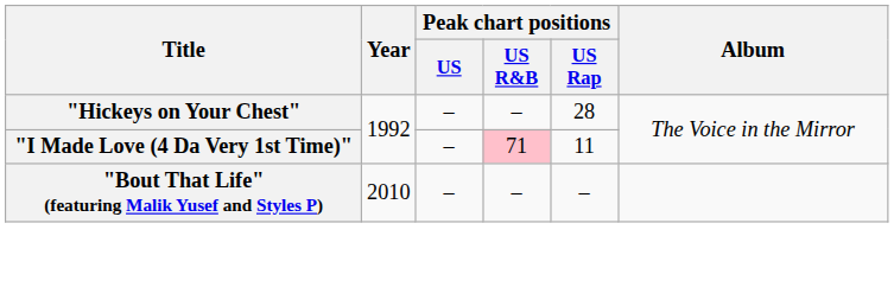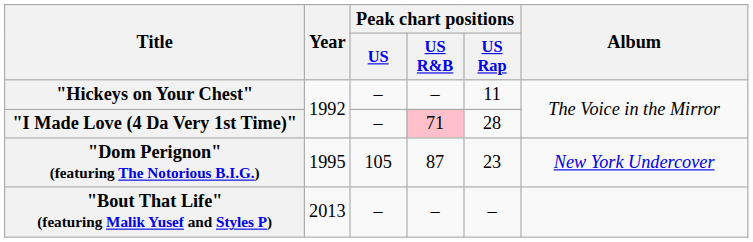 <table class="wikitable plainrowheaders" style="text-align:center;">
 <tr>
 <th scope="col" rowspan="2" style="width:16em;">Title</th>
 <th scope="col" rowspan="2">Year</th>
 <th scope="col" colspan="3">Peak chart positions</th>
 <th scope="col" rowspan="2" style="width:12em;">Album</th>
 </tr>
 <tr>
 <th scope="col" style="width:3em;font-size:90%;"><a href='#'>US</a></th>
 <th scope="col" style="width:3em;font-size:90%;"><a href='#'>US R&B</a></th>
 <th scope="col" style="width:3em;font-size:90%;"><a href='#'>US Rap</a></th>
 </tr>
 <tr>
 <th scope="row">"Hickeys on Your Chest"</th>
 <td rowspan="2">1992</td>
 <td>–</td>
 <td>–</td>
-<td>28</td>
+<td>11</td>
 <td rowspan="2"><em>The Voice in the Mirror</em></td>
 </tr>
 <tr>
 <th scope="row">"I Made Love (4 Da Very 1st Time)"</th>
 <td>–</td>
 <td style="background: pink;">71</td>
-<td>11</td>
+<td>28</td>
+</tr>
+<tr>
+<th scope="row">"Dom Perignon"<br><small>(featuring <a href='#'>The Notorious B.I.G.</a>)</small></th>
+<td>1995</td>
+<td>105</td>
+<td>87</td>
+<td>23</td>
+<td><em><a href='#'>New York Undercover</a></em></td>
 </tr>
 <tr>
 <th scope="row">"Bout That Life"<br><small>(featuring <a href='#'>Malik Yusef</a> and <a href='#'>Styles P</a>)</small></th>
-<td>2010</td>
+<td>2013</td>
 <td>–</td>
 <td>–</td>
 <td>–</td>
 </tr>
 </table>
